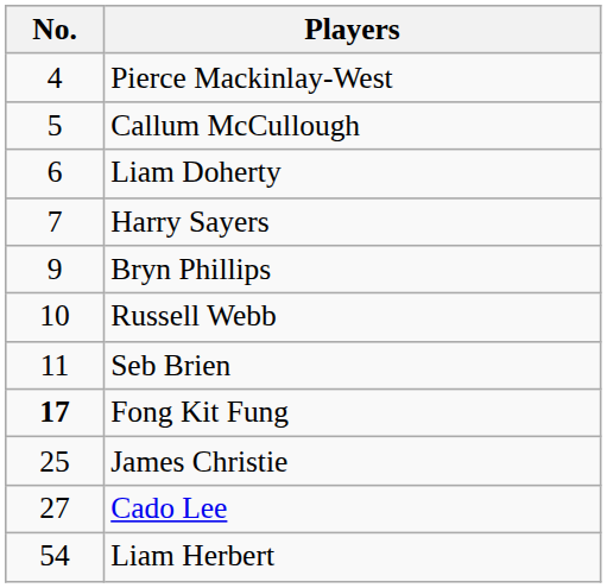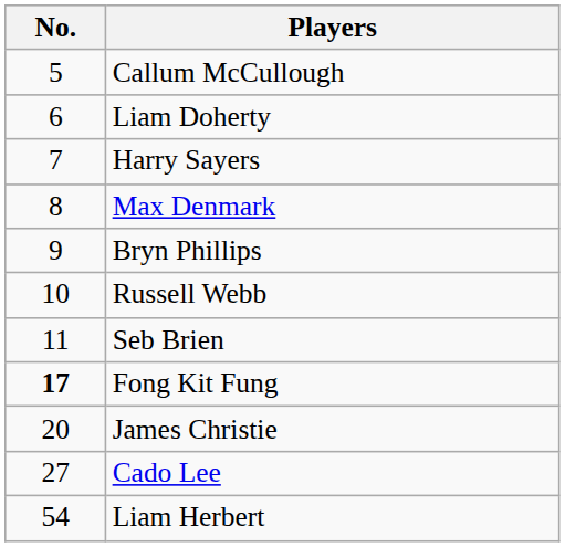 <table class="wikitable" style="text-align: center; width:25%">
 <tr>
 <th>No.</th>
 <th>Players</th>
-</tr>
-<tr>
-<td>4</td>
-<td align="left">Pierce Mackinlay-West</td>
 </tr>
 <tr>
 <td>5</td>
 <td align="left">Callum McCullough</td>
 </tr>
 <tr>
 <td>6</td>
 <td align="left">Liam Doherty</td>
 </tr>
 <tr>
 <td>7</td>
 <td align="left">Harry Sayers</td>
+</tr>
+<tr>
+<td>8</td>
+<td align="left"><a href='#'>Max Denmark</a></td>
 </tr>
 <tr>
 <td>9</td>
 <td align="left">Bryn Phillips</td>
 </tr>
 <tr>
 <td>10</td>
 <td align="left">Russell Webb</td>
 </tr>
 <tr>
 <td>11</td>
 <td align="left">Seb Brien</td>
 </tr>
 <tr>
 <td><strong>17</strong></td>
 <td align="left">Fong Kit Fung</td>
 </tr>
 <tr>
-<td>25</td>
+<td>20</td>
 <td align="left">James Christie</td>
 </tr>
 <tr>
 <td>27</td>
 <td align="left"><a href='#'>Cado Lee</a></td>
 </tr>
 <tr>
 <td>54</td>
 <td align="left">Liam Herbert</td>
 </tr>
 </table>
